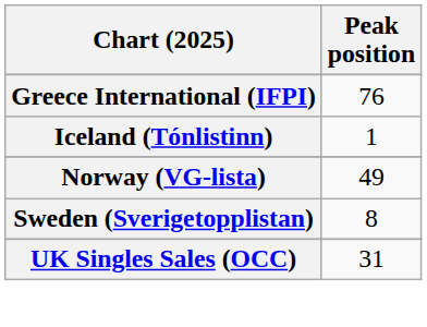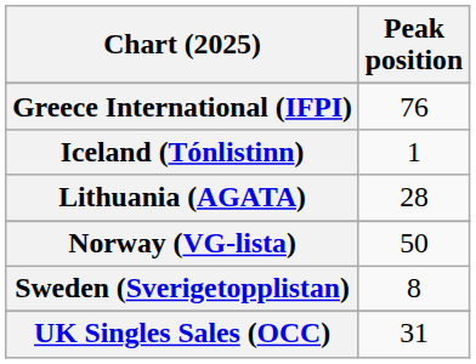 <table class="wikitable sortable plainrowheaders" style="text-align:center">
 <tr>
 <th scope="col">Chart (2025)</th>
 <th scope="col">Peak<br>position</th>
 </tr>
 <tr>
 </tr>
 <tr>
 </tr>
 <tr>
 <th scope="row">Greece International (<a href='#'>IFPI</a>)</th>
 <td>76</td>
 </tr>
 <tr>
 <th scope="row">Iceland (<a href='#'>Tónlistinn</a>)</th>
 <td>1</td>
 </tr>
 <tr>
+<th scope="row">Lithuania (<a href='#'>AGATA</a>)</th>
+<td>28</td>
+</tr>
+<tr>
 </tr>
 <tr>
 <th scope="row">Norway (<a href='#'>VG-lista</a>)</th>
-<td>49</td>
+<td>50</td>
 </tr>
 <tr>
 <th scope="row">Sweden (<a href='#'>Sverigetopplistan</a>)</th>
 <td>8</td>
 </tr>
 <tr>
 </tr>
 <tr>
 </tr>
 <tr>
 <th scope="row"><a href='#'>UK Singles Sales</a> (<a href='#'>OCC</a>)</th>
 <td>31</td>
 </tr>
 </table>
